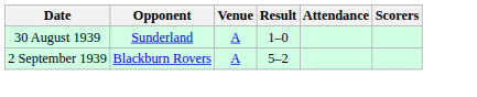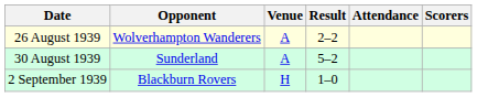 <table class="wikitable sortable" style="text-align:center;">
 <tr>
 <th>Date</th>
 <th>Opponent</th>
 <th>Venue</th>
 <th>Result</th>
 <th>Attendance</th>
 <th>Scorers</th>
 </tr>
+<tr style="background:#ffffdd;">
+<td>26 August 1939</td>
+<td><a href='#'>Wolverhampton Wanderers</a></td>
+<td><a href='#'>A</a></td>
+<td>2–2</td>
+<td></td>
+<td></td>
+</tr>
 <tr style="background:#d0ffe3;">
 <td>30 August 1939</td>
 <td><a href='#'>Sunderland</a></td>
 <td><a href='#'>A</a></td>
-<td>1–0</td>
+<td>5–2</td>
 <td></td>
 <td></td>
 </tr>
 <tr style="background:#d0ffe3;">
 <td>2 September 1939</td>
 <td><a href='#'>Blackburn Rovers</a></td>
-<td><a href='#'>A</a></td>
-<td>5–2</td>
+<td><a href='#'>H</a></td>
+<td>1–0</td>
 <td></td>
 <td></td>
 </tr>
 </table>
